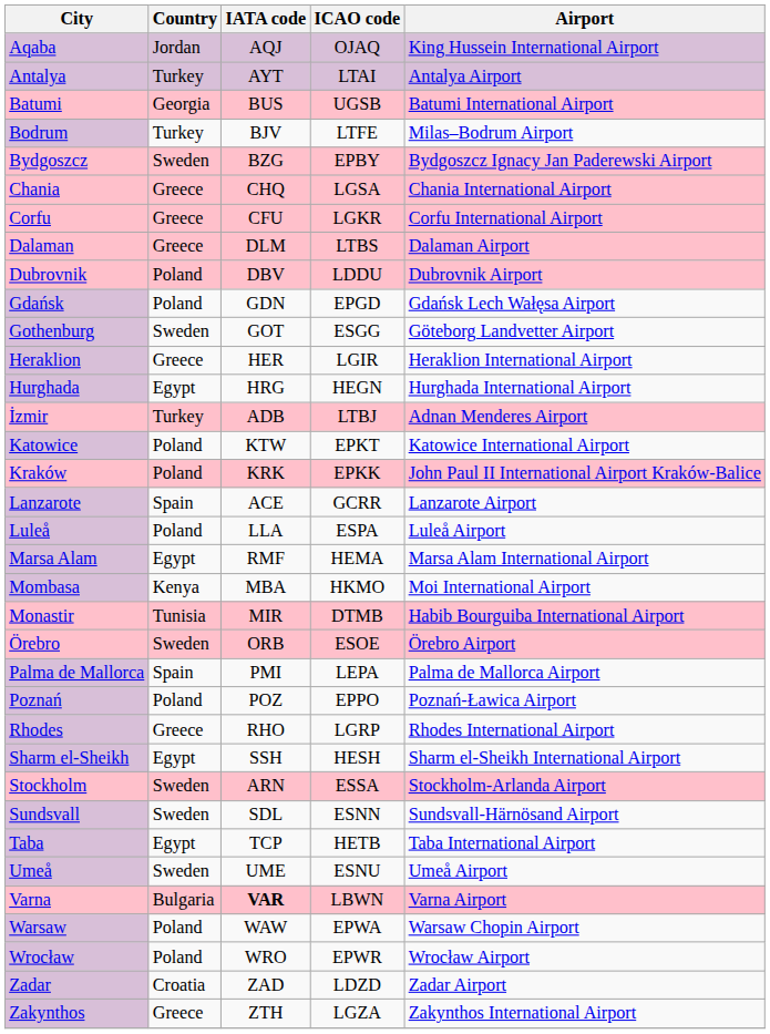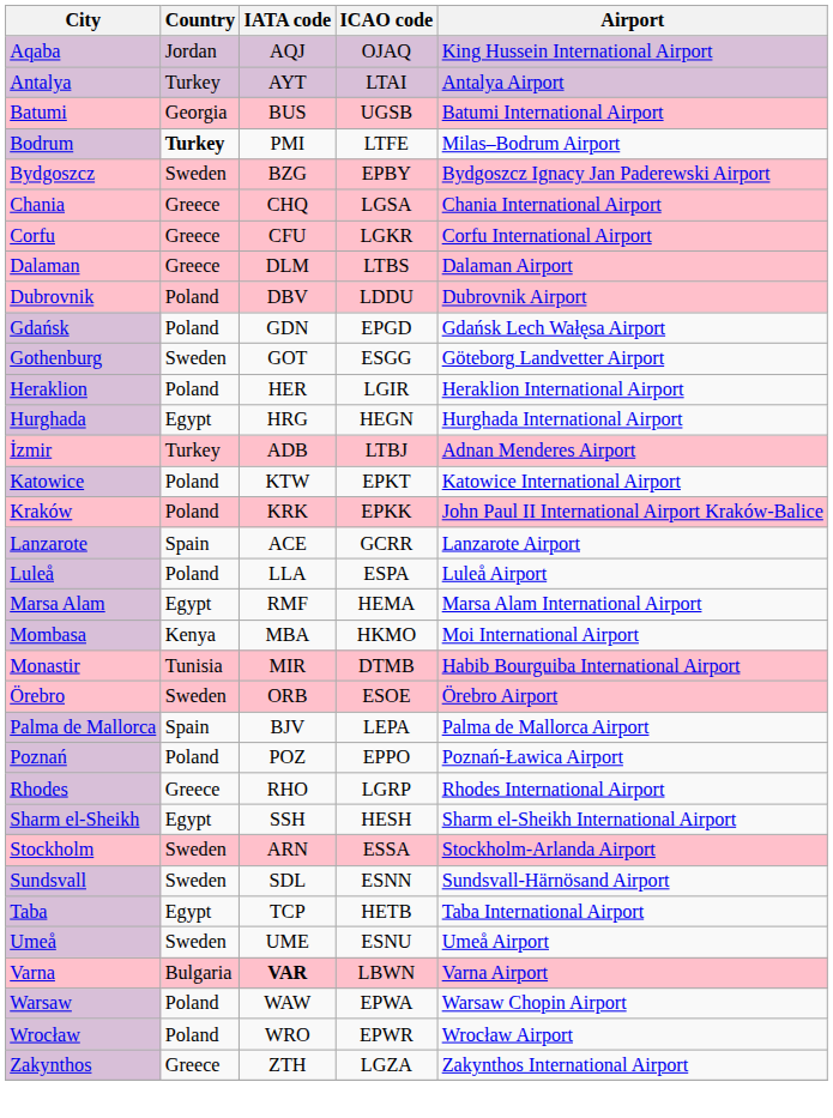 <table class="wikitable sortable">
 <tr>
 <th>City</th>
 <th>Country</th>
 <th>IATA code</th>
 <th>ICAO code</th>
 <th>Airport</th>
 </tr>
 <tr>
 <td bgcolor=thistle><a href='#'>Aqaba</a></td>
 <td bgcolor=thistle>Jordan</td>
 <td align=center bgcolor=thistle>AQJ</td>
 <td align=center bgcolor=thistle>OJAQ</td>
 <td bgcolor=thistle><a href='#'>King Hussein International Airport</a></td>
 </tr>
 <tr>
 <td bgcolor=thistle><a href='#'>Antalya</a></td>
 <td bgcolor=thistle>Turkey</td>
 <td align=center bgcolor=thistle>AYT</td>
 <td align=center bgcolor=thistle>LTAI</td>
 <td bgcolor=thistle><a href='#'>Antalya Airport</a></td>
 </tr>
 <tr>
 <td bgcolor=pink><a href='#'>Batumi</a></td>
 <td bgcolor=pink>Georgia</td>
 <td bgcolor=pink align=center>BUS</td>
 <td bgcolor=pink align=center>UGSB</td>
 <td bgcolor=pink><a href='#'>Batumi International Airport</a></td>
 </tr>
 <tr>
 <td bgcolor=thistle><a href='#'>Bodrum</a></td>
-<td>Turkey</td>
-<td align=center>BJV</td>
+<td><strong>Turkey</strong></td>
+<td align=center>PMI</td>
 <td align=center>LTFE</td>
 <td><a href='#'>Milas–Bodrum Airport</a></td>
 </tr>
 <tr>
 <td bgcolor=pink><a href='#'>Bydgoszcz</a></td>
 <td bgcolor=pink>Sweden</td>
 <td bgcolor=pink align=center>BZG</td>
 <td bgcolor=pink align=center>EPBY</td>
 <td bgcolor=pink><a href='#'>Bydgoszcz Ignacy Jan Paderewski Airport</a></td>
 </tr>
 <tr>
 <td bgcolor=pink><a href='#'>Chania</a></td>
 <td bgcolor=pink>Greece</td>
 <td bgcolor=pink align=center>CHQ</td>
 <td bgcolor=pink align=center>LGSA</td>
 <td bgcolor=pink><a href='#'>Chania International Airport</a></td>
 </tr>
 <tr>
 <td bgcolor=pink><a href='#'>Corfu</a></td>
 <td bgcolor=pink>Greece</td>
 <td bgcolor=pink align=center>CFU</td>
 <td bgcolor=pink align=center>LGKR</td>
 <td bgcolor=pink><a href='#'>Corfu International Airport</a></td>
 </tr>
 <tr>
 <td bgcolor=pink><a href='#'>Dalaman</a></td>
 <td bgcolor=pink>Greece</td>
 <td bgcolor=pink align=center>DLM</td>
 <td bgcolor=pink align=center>LTBS</td>
 <td bgcolor=pink><a href='#'>Dalaman Airport</a></td>
 </tr>
 <tr>
 <td bgcolor=pink><a href='#'>Dubrovnik</a></td>
 <td bgcolor=pink>Poland</td>
 <td bgcolor=pink align=center>DBV</td>
 <td bgcolor=pink align=center>LDDU</td>
 <td bgcolor=pink><a href='#'>Dubrovnik Airport</a></td>
 </tr>
 <tr>
 <td bgcolor=thistle><a href='#'>Gdańsk</a></td>
 <td>Poland</td>
 <td align=center>GDN</td>
 <td align=center>EPGD</td>
 <td><a href='#'>Gdańsk Lech Wałęsa Airport</a></td>
 </tr>
 <tr>
 <td bgcolor=thistle><a href='#'>Gothenburg</a></td>
 <td>Sweden</td>
 <td align=center>GOT</td>
 <td align=center>ESGG</td>
 <td><a href='#'>Göteborg Landvetter Airport</a></td>
 </tr>
 <tr>
 <td bgcolor=thistle><a href='#'>Heraklion</a></td>
-<td>Greece</td>
+<td>Poland</td>
 <td align=center>HER</td>
 <td align=center>LGIR</td>
 <td><a href='#'>Heraklion International Airport</a></td>
 </tr>
 <tr>
 <td bgcolor=thistle><a href='#'>Hurghada</a></td>
 <td>Egypt</td>
 <td align=center>HRG</td>
 <td align=center>HEGN</td>
 <td><a href='#'>Hurghada International Airport</a></td>
 </tr>
 <tr>
 <td bgcolor=pink><a href='#'>İzmir</a></td>
 <td bgcolor=pink>Turkey</td>
 <td bgcolor=pink align=center>ADB</td>
 <td bgcolor=pink align=center>LTBJ</td>
 <td bgcolor=pink><a href='#'>Adnan Menderes Airport</a></td>
 </tr>
 <tr>
 <td bgcolor=thistle><a href='#'>Katowice</a></td>
 <td>Poland</td>
 <td align=center>KTW</td>
 <td align=center>EPKT</td>
 <td><a href='#'>Katowice International Airport</a></td>
 </tr>
 <tr>
 <td bgcolor=pink><a href='#'>Kraków</a></td>
 <td bgcolor=pink>Poland</td>
 <td bgcolor=pink align=center>KRK</td>
 <td bgcolor=pink align=center>EPKK</td>
 <td bgcolor=pink><a href='#'>John Paul II International Airport Kraków-Balice</a></td>
 </tr>
 <tr>
 <td bgcolor=thistle><a href='#'>Lanzarote</a></td>
 <td>Spain</td>
 <td align=center>ACE</td>
 <td align=center>GCRR</td>
 <td><a href='#'>Lanzarote Airport</a></td>
 </tr>
 <tr>
 <td bgcolor=thistle><a href='#'>Luleå</a></td>
 <td>Poland</td>
 <td align=center>LLA</td>
 <td align=center>ESPA</td>
 <td><a href='#'>Luleå Airport</a></td>
 </tr>
 <tr>
 <td bgcolor=thistle><a href='#'>Marsa Alam</a></td>
 <td>Egypt</td>
 <td align=center>RMF</td>
 <td align=center>HEMA</td>
 <td><a href='#'>Marsa Alam International Airport</a></td>
 </tr>
 <tr>
 <td bgcolor=thistle><a href='#'>Mombasa</a></td>
 <td>Kenya</td>
 <td align=center>MBA</td>
 <td align=center>HKMO</td>
 <td><a href='#'>Moi International Airport</a></td>
 </tr>
 <tr>
 <td bgcolor=pink><a href='#'>Monastir</a></td>
 <td bgcolor=pink>Tunisia</td>
 <td bgcolor=pink align=center>MIR</td>
 <td bgcolor=pink align=center>DTMB</td>
 <td bgcolor=pink><a href='#'>Habib Bourguiba International Airport</a></td>
 </tr>
 <tr>
 <td bgcolor=pink><a href='#'>Örebro</a></td>
 <td bgcolor=pink>Sweden</td>
 <td bgcolor=pink align=center>ORB</td>
 <td bgcolor=pink align=center>ESOE</td>
 <td bgcolor=pink><a href='#'>Örebro Airport</a></td>
 </tr>
 <tr>
 <td bgcolor=thistle><a href='#'>Palma de Mallorca</a></td>
 <td>Spain</td>
-<td align=center>PMI</td>
+<td align=center>BJV</td>
 <td align=center>LEPA</td>
 <td><a href='#'>Palma de Mallorca Airport</a></td>
 </tr>
 <tr>
 <td bgcolor=thistle><a href='#'>Poznań</a></td>
 <td>Poland</td>
 <td align=center>POZ</td>
 <td align=center>EPPO</td>
 <td><a href='#'>Poznań-Ławica Airport</a></td>
 </tr>
 <tr>
 <td bgcolor=thistle><a href='#'>Rhodes</a></td>
 <td>Greece</td>
 <td align=center>RHO</td>
 <td align=center>LGRP</td>
 <td><a href='#'>Rhodes International Airport</a></td>
 </tr>
 <tr>
 <td bgcolor=thistle><a href='#'>Sharm el-Sheikh</a></td>
 <td>Egypt</td>
 <td align=center>SSH</td>
 <td align=center>HESH</td>
 <td><a href='#'>Sharm el-Sheikh International Airport</a></td>
 </tr>
 <tr>
 <td bgcolor=pink><a href='#'>Stockholm</a></td>
 <td bgcolor=pink>Sweden</td>
 <td bgcolor=pink align=center>ARN</td>
 <td bgcolor=pink align=center>ESSA</td>
 <td bgcolor=pink><a href='#'>Stockholm-Arlanda Airport</a></td>
 </tr>
 <tr>
 <td bgcolor=thistle><a href='#'>Sundsvall</a></td>
 <td>Sweden</td>
 <td align=center>SDL</td>
 <td align=center>ESNN</td>
 <td><a href='#'>Sundsvall-Härnösand Airport</a></td>
 </tr>
 <tr>
 <td bgcolor=thistle><a href='#'>Taba</a></td>
 <td>Egypt</td>
 <td align=center>TCP</td>
 <td align=center>HETB</td>
 <td><a href='#'>Taba International Airport</a></td>
 </tr>
 <tr>
 <td bgcolor=thistle><a href='#'>Umeå</a></td>
 <td>Sweden</td>
 <td align=center>UME</td>
 <td align=center>ESNU</td>
 <td><a href='#'>Umeå Airport</a></td>
 </tr>
 <tr>
 <td bgcolor=pink><a href='#'>Varna</a></td>
 <td bgcolor=pink>Bulgaria</td>
 <td bgcolor=pink align=center><strong>VAR</strong></td>
 <td bgcolor=pink align=center>LBWN</td>
 <td bgcolor=pink><a href='#'>Varna Airport</a></td>
 </tr>
 <tr>
 <td bgcolor=thistle><a href='#'>Warsaw</a></td>
 <td>Poland</td>
 <td align=center>WAW</td>
 <td align=center>EPWA</td>
 <td><a href='#'>Warsaw Chopin Airport</a></td>
 </tr>
 <tr>
 <td bgcolor=thistle><a href='#'>Wrocław</a></td>
 <td>Poland</td>
 <td align=center>WRO</td>
 <td align=center>EPWR</td>
 <td><a href='#'>Wrocław Airport</a></td>
 </tr>
 <tr>
-<td bgcolor=thistle><a href='#'>Zadar</a></td>
-<td>Croatia</td>
-<td align=center>ZAD</td>
-<td align=center>LDZD</td>
-<td><a href='#'>Zadar Airport</a></td>
-</tr>
-<tr>
 <td bgcolor=thistle><a href='#'>Zakynthos</a></td>
 <td>Greece</td>
 <td align=center>ZTH</td>
 <td align=center>LGZA</td>
 <td><a href='#'>Zakynthos International Airport</a></td>
 </tr>
 <tr>
 </tr>
 </table>
